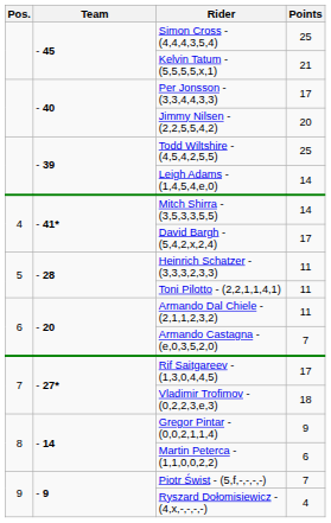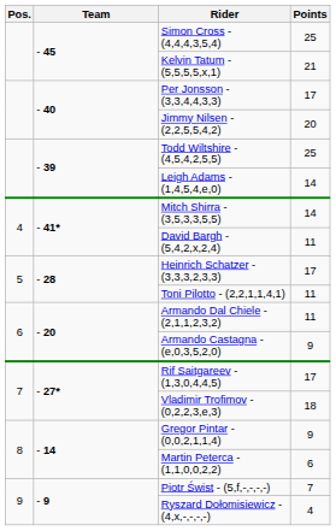 <table class=wikitable style="font-size:93%;">
 <tr>
 <th width=25px>Pos.</th>
 <th width=160px>Team</th>
 <th width=170px>Rider</th>
 <th width=40px>Points</th>
 </tr>
 <tr align=center >
 <td rowspan=2 ></td>
 <td rowspan=2 align=left> - <strong>45</strong></td>
 <td align=left><a href='#'>Simon Cross</a> - (4,4,4,3,5,4)</td>
 <td>25</td>
 </tr>
 <tr align=center >
 <td align=left><a href='#'>Kelvin Tatum</a> - (5,5,5,5,x,1)</td>
 <td>21</td>
 </tr>
 <tr align=center >
 <td rowspan=2 ></td>
 <td rowspan=2 align=left> - <strong>40</strong></td>
 <td align=left><a href='#'>Per Jonsson</a> - (3,3,4,4,3,3)</td>
 <td>17</td>
 </tr>
 <tr align=center >
 <td align=left><a href='#'>Jimmy Nilsen</a> - (2,2,5,5,4,2)</td>
 <td>20</td>
 </tr>
 <tr align=center >
 <td rowspan=2 ></td>
 <td rowspan=2 align=left> - <strong>39</strong></td>
 <td align=left><a href='#'>Todd Wiltshire</a> - (4,5,4,2,5,5)</td>
 <td>25</td>
 </tr>
 <tr align=center >
 <td align=left><a href='#'>Leigh Adams</a> - (1,4,5,4,e,0)</td>
 <td>14</td>
 </tr>
 <tr align=center style="border-top:3px solid green;">
 <td rowspan=2>4</td>
 <td rowspan=2 align=left> - <strong>41*</strong></td>
 <td align=left><a href='#'>Mitch Shirra</a> - (3,5,3,3,5,5)</td>
 <td>14</td>
 </tr>
 <tr align=center>
 <td align=left><a href='#'>David Bargh</a> - (5,4,2,x,2,4)</td>
-<td>17</td>
+<td>11</td>
 </tr>
 <tr align=center>
 <td rowspan=2>5</td>
 <td rowspan=2 align=left> - <strong>28</strong></td>
 <td align=left><a href='#'>Heinrich Schatzer</a> - (3,3,3,2,3,3)</td>
-<td>11</td>
+<td>17</td>
 </tr>
 <tr align=center>
 <td align=left><a href='#'>Toni Pilotto</a> - (2,2,1,1,4,1)</td>
 <td>11</td>
 </tr>
 <tr align=center>
 <td rowspan=2>6</td>
 <td rowspan=2 align=left> - <strong>20</strong></td>
 <td align=left><a href='#'>Armando Dal Chiele</a> - (2,1,1,2,3,2)</td>
 <td>11</td>
 </tr>
 <tr align=center>
 <td align=left><a href='#'>Armando Castagna</a> - (e,0,3,5,2,0)</td>
-<td>7</td>
+<td>9</td>
 </tr>
 <tr align=center style="border-top:3px solid green;">
 <td rowspan=2>7</td>
 <td rowspan=2 align=left> - <strong>27*</strong></td>
 <td align=left><a href='#'>Rif Saitgareev</a> - (1,3,0,4,4,5)</td>
 <td>17</td>
 </tr>
 <tr align=center>
 <td align=left><a href='#'>Vladimir Trofimov</a> - (0,2,2,3,e,3)</td>
 <td>18</td>
 </tr>
 <tr align=center>
 <td rowspan=2>8</td>
 <td rowspan=2 align=left> - <strong>14</strong></td>
 <td align=left><a href='#'>Gregor Pintar</a> - (0,0,2,1,1,4)</td>
 <td>9</td>
 </tr>
 <tr align=center>
 <td align=left><a href='#'>Martin Peterca</a> - (1,1,0,0,2,2)</td>
 <td>6</td>
 </tr>
 <tr align=center>
 <td rowspan=2>9</td>
 <td rowspan=2 align=left> - <strong>9</strong></td>
 <td align=left><a href='#'>Piotr Świst</a> - (5,f,-,-,-,-)</td>
 <td>7</td>
 </tr>
 <tr align=center>
 <td align=left><a href='#'>Ryszard Dołomisiewicz</a> - (4,x,-,-,-,-)</td>
 <td>4</td>
 </tr>
 </table>
